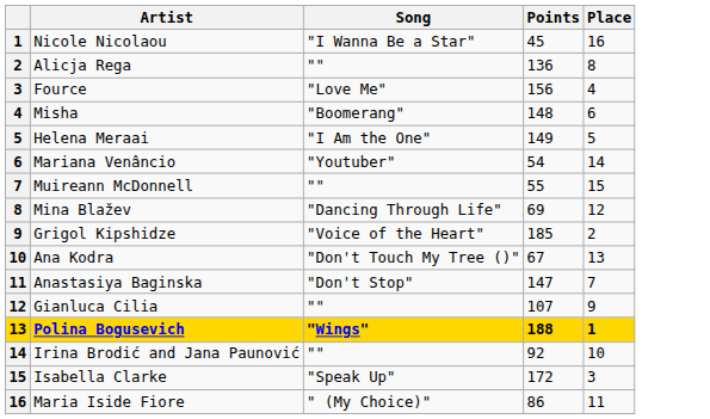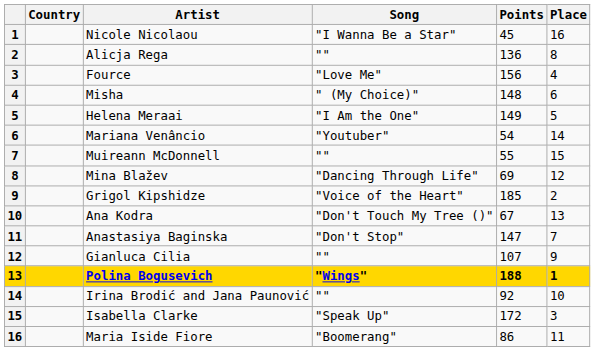 <table class="sortable wikitable plainrowheaders">
 <tr>
 <th scope="col"></th>
+<th scope="col">Country</th>
 <th scope="col">Artist</th>
 <th scope="col">Song</th>
 <th scope="col">Points</th>
 <th scope="col">Place</th>
 </tr>
 <tr>
 <th scope="row" style="text-align:center;">1</th>
+<td></td>
 <td>Nicole Nicolaou</td>
 <td>"I Wanna Be a Star"</td>
 <td>45</td>
 <td>16</td>
 </tr>
 <tr>
 <th scope="row" style="text-align:center;">2</th>
+<td></td>
 <td>Alicja Rega</td>
 <td>""</td>
 <td>136</td>
 <td>8</td>
 </tr>
 <tr>
 <th scope="row" style="text-align:center;">3</th>
+<td></td>
 <td>Fource</td>
 <td>"Love Me"</td>
 <td>156</td>
 <td>4</td>
 </tr>
 <tr>
 <th scope="row" style="text-align:center;">4</th>
+<td></td>
 <td>Misha</td>
-<td>"Boomerang"</td>
+<td>" (My Choice)"</td>
 <td>148</td>
 <td>6</td>
 </tr>
 <tr>
 <th scope="row" style="text-align:center;">5</th>
+<td></td>
 <td>Helena Meraai</td>
 <td>"I Am the One"</td>
 <td>149</td>
 <td>5</td>
 </tr>
 <tr>
 <th scope="row" style="text-align:center;">6</th>
+<td></td>
 <td>Mariana Venâncio</td>
 <td>"Youtuber"</td>
 <td>54</td>
 <td>14</td>
 </tr>
 <tr>
 <th scope="row" style="text-align:center;">7</th>
+<td></td>
 <td>Muireann McDonnell</td>
 <td>""</td>
 <td>55</td>
 <td>15</td>
 </tr>
 <tr>
 <th scope="row" style="text-align:center;">8</th>
+<td></td>
 <td>Mina Blažev</td>
 <td>"Dancing Through Life"</td>
 <td>69</td>
 <td>12</td>
 </tr>
 <tr>
 <th scope="row" style="text-align:center;">9</th>
+<td></td>
 <td>Grigol Kipshidze</td>
 <td>"Voice of the Heart"</td>
 <td>185</td>
 <td>2</td>
 </tr>
 <tr>
 <th scope="row" style="text-align:center;">10</th>
+<td></td>
 <td>Ana Kodra</td>
 <td>"Don't Touch My Tree ()"</td>
 <td>67</td>
 <td>13</td>
 </tr>
 <tr>
 <th scope="row" style="text-align:center;">11</th>
+<td></td>
 <td>Anastasiya Baginska</td>
 <td>"Don't Stop"</td>
 <td>147</td>
 <td>7</td>
 </tr>
 <tr>
 <th scope="row" style="text-align:center;">12</th>
+<td></td>
 <td>Gianluca Cilia</td>
 <td>""</td>
 <td>107</td>
 <td>9</td>
 </tr>
 <tr style="font-weight:bold; background:gold;">
 <th scope="row" style="text-align:center; font-weight:bold; background:gold;">13</th>
+<td></td>
 <td><a href='#'>Polina Bogusevich</a></td>
 <td>"<a href='#'>Wings</a>"</td>
 <td>188</td>
 <td>1</td>
 </tr>
 <tr>
 <th scope="row" style="text-align:center;">14</th>
+<td></td>
 <td>Irina Brodić and Jana Paunović</td>
 <td>""</td>
 <td>92</td>
 <td>10</td>
 </tr>
 <tr>
 <th scope="row" style="text-align:center;">15</th>
+<td></td>
 <td>Isabella Clarke</td>
 <td>"Speak Up"</td>
 <td>172</td>
 <td>3</td>
 </tr>
 <tr>
 <th scope="row" style="text-align:center;">16</th>
+<td></td>
 <td>Maria Iside Fiore</td>
-<td>" (My Choice)"</td>
+<td>"Boomerang"</td>
 <td>86</td>
 <td>11</td>
 </tr>
 </table>
